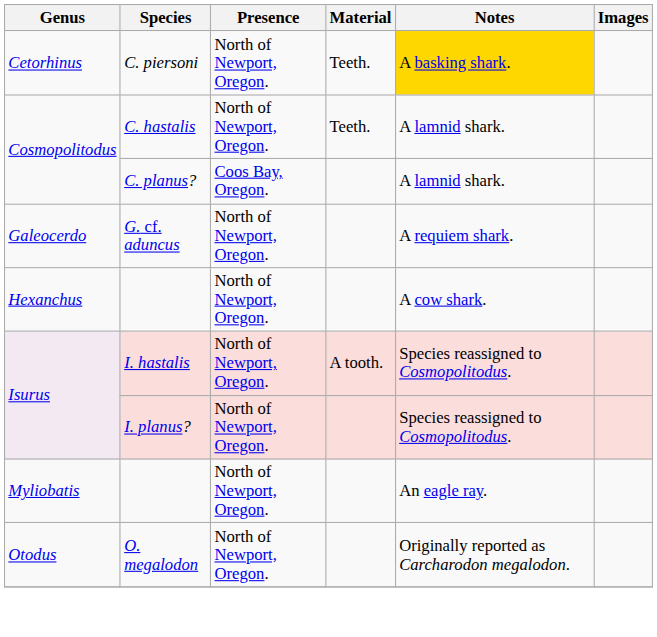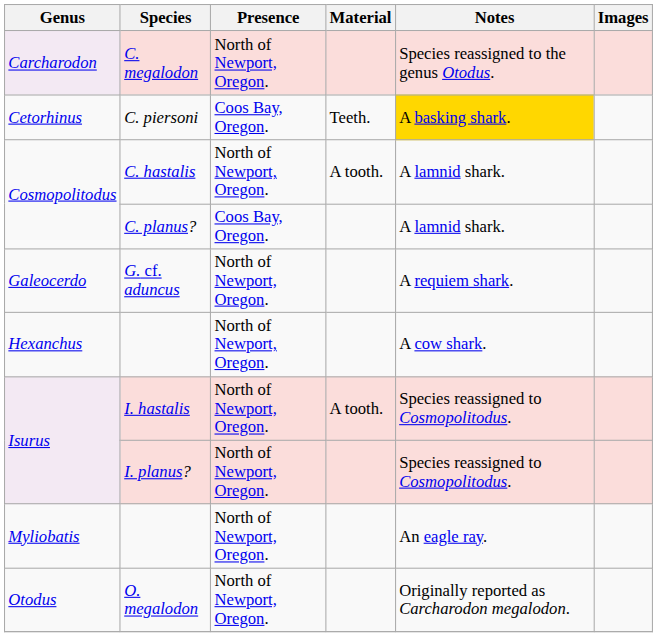 <table class="wikitable"  style="margin:auto; width:100%;">
 <tr>
 <th>Genus</th>
 <th>Species</th>
 <th>Presence</th>
 <th><strong>Material</strong></th>
 <th>Notes</th>
 <th>Images</th>
 </tr>
 <tr>
+<td style="background:#f3e9f3;"><em><a href='#'>Carcharodon</a></em></td>
+<td style="background:#fbdddb;"><em><a href='#'>C. megalodon</a></em></td>
+<td style="background:#fbdddb;">North of <a href='#'>Newport, Oregon</a>.</td>
+<td style="background:#fbdddb;"></td>
+<td style="background:#fbdddb;">Species reassigned to the genus <em><a href='#'>Otodus</a></em>.</td>
+<td style="background:#fbdddb;"></td>
+</tr>
+<tr>
 <td><em><a href='#'>Cetorhinus</a></em></td>
 <td><em>C. piersoni</em></td>
-<td>North of <a href='#'>Newport, Oregon</a>.</td>
+<td><a href='#'>Coos Bay, Oregon</a>.</td>
 <td>Teeth.</td>
 <td style="background: gold;">A <a href='#'>basking shark</a>.</td>
 <td></td>
 </tr>
 <tr>
 <td rowspan=2><em><a href='#'>Cosmopolitodus</a></em></td>
 <td><em><a href='#'>C. hastalis</a></em></td>
 <td>North of <a href='#'>Newport, Oregon</a>.</td>
-<td>Teeth.</td>
+<td>A tooth.</td>
 <td>A <a href='#'>lamnid</a> shark.</td>
 <td></td>
 </tr>
 <tr>
 <td><em><a href='#'>C. planus</a>?</em></td>
 <td><a href='#'>Coos Bay, Oregon</a>.</td>
 <td></td>
 <td>A <a href='#'>lamnid</a> shark.</td>
 <td></td>
 </tr>
 <tr>
 <td><em><a href='#'>Galeocerdo</a></em></td>
 <td><a href='#'><em>G.</em> cf. <em>aduncus</em></a></td>
 <td>North of <a href='#'>Newport, Oregon</a>.</td>
 <td></td>
 <td>A <a href='#'>requiem shark</a>.</td>
 <td></td>
 </tr>
 <tr>
 <td><em><a href='#'>Hexanchus</a></em></td>
 <td></td>
 <td>North of <a href='#'>Newport, Oregon</a>.</td>
 <td></td>
 <td>A <a href='#'>cow shark</a>.</td>
 <td></td>
 </tr>
 <tr>
 <td style="background:#f3e9f3;" rowspan=2><em><a href='#'>Isurus</a></em></td>
 <td style="background:#fbdddb;"><em><a href='#'>I. hastalis</a></em></td>
 <td style="background:#fbdddb;">North of <a href='#'>Newport, Oregon</a>.</td>
 <td style="background:#fbdddb;">A tooth.</td>
 <td style="background:#fbdddb;">Species reassigned to <em><a href='#'>Cosmopolitodus</a></em>.</td>
 <td style="background:#fbdddb;"></td>
 </tr>
 <tr>
 <td style="background:#fbdddb;"><em><a href='#'>I. planus</a>?</em></td>
 <td style="background:#fbdddb;">North of <a href='#'>Newport, Oregon</a>.</td>
 <td style="background:#fbdddb;"></td>
 <td style="background:#fbdddb;">Species reassigned to <em><a href='#'>Cosmopolitodus</a></em>.</td>
 <td style="background:#fbdddb;"></td>
 </tr>
 <tr>
 <td><em><a href='#'>Myliobatis</a></em></td>
 <td></td>
 <td>North of <a href='#'>Newport, Oregon</a>.</td>
 <td></td>
 <td>An <a href='#'>eagle ray</a>.</td>
 <td></td>
 </tr>
 <tr>
 <td><em><a href='#'>Otodus</a></em></td>
 <td><em><a href='#'>O. megalodon</a></em></td>
 <td>North of <a href='#'>Newport, Oregon</a>.</td>
 <td></td>
 <td>Originally reported as <em>Carcharodon megalodon</em>.</td>
 <td></td>
 </tr>
 <tr>
 </tr>
 </table>
